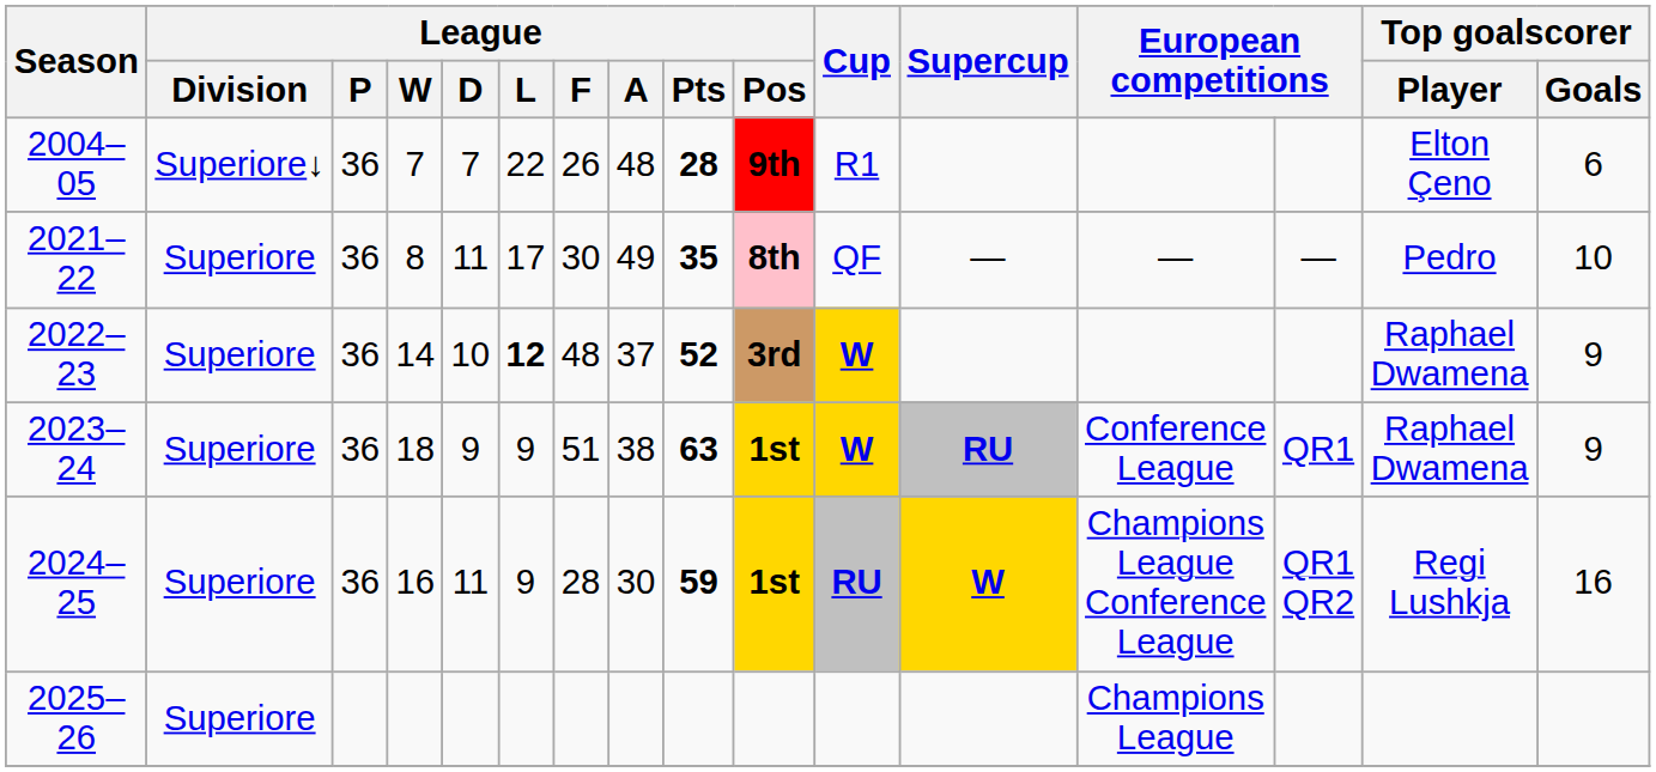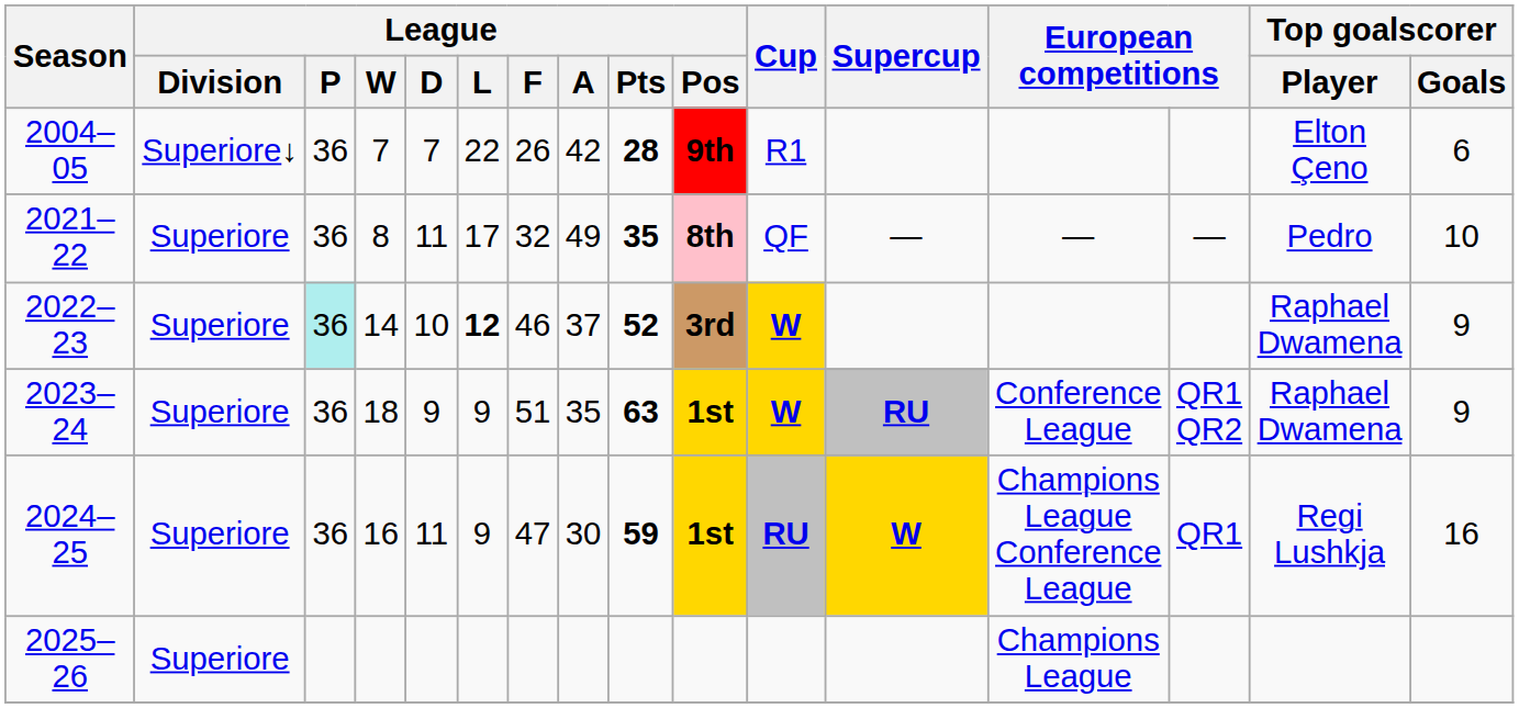 <table class="wikitable mw-collapsible mw-collapsed" style="text-align: center">
 <tr>
 <th rowspan=2>Season</th>
 <th colspan=9>League</th>
 <th rowspan="2" style="width:30px;"><a href='#'>Cup</a></th>
 <th rowspan="2" style="width:30px;"><a href='#'>Supercup</a></th>
 <th rowspan="2" colspan="2" style="width:200px;"><a href='#'>European competitions</a></th>
 <th colspan="2" style="width:180px;">Top goalscorer</th>
 </tr>
 <tr>
 <th>Division</th>
 <th width="20">P</th>
 <th width="20">W</th>
 <th width="20">D</th>
 <th width="20">L</th>
 <th width="20">F</th>
 <th width="20">A</th>
 <th width="20">Pts</th>
 <th width="30">Pos</th>
 <th>Player</th>
 <th>Goals</th>
 </tr>
 <tr>
 <td><a href='#'>2004–05</a></td>
 <td><a href='#'>Superiore</a>↓</td>
 <td>36</td>
 <td>7</td>
 <td>7</td>
 <td>22</td>
 <td>26</td>
-<td>48</td>
+<td>42</td>
 <td><strong>28</strong></td>
 <td bgcolor=red><strong>9th</strong></td>
 <td><a href='#'>R1</a></td>
 <td></td>
 <td></td>
 <td></td>
 <td> <a href='#'>Elton Çeno</a></td>
 <td>6</td>
 </tr>
 <tr>
 <td><a href='#'>2021–22</a></td>
 <td><a href='#'>Superiore</a></td>
 <td>36</td>
 <td>8</td>
 <td>11</td>
 <td>17</td>
-<td>30</td>
+<td>32</td>
 <td>49</td>
 <td><strong>35</strong></td>
 <td bgcolor=Pink><strong>8th</strong></td>
 <td><a href='#'>QF</a></td>
 <td>—</td>
 <td>—</td>
 <td>—</td>
 <td> <a href='#'>Pedro</a></td>
 <td>10</td>
 </tr>
 <tr>
 <td><a href='#'>2022–23</a></td>
 <td><a href='#'>Superiore</a></td>
-<td>36</td>
+<td style="background: paleturquoise;">36</td>
 <td>14</td>
 <td>10</td>
 <td><strong>12</strong></td>
-<td>48</td>
+<td>46</td>
 <td>37</td>
 <td><strong>52</strong></td>
 <td bgcolor=#cc9966><strong>3rd</strong></td>
 <td bgcolor=Gold><strong><a href='#'>W</a></strong></td>
 <td></td>
 <td></td>
 <td></td>
 <td> <a href='#'>Raphael Dwamena</a></td>
 <td>9</td>
 </tr>
 <tr>
 <td><a href='#'>2023–24</a></td>
 <td><a href='#'>Superiore</a></td>
 <td>36</td>
 <td>18</td>
 <td>9</td>
 <td>9</td>
 <td>51</td>
-<td>38</td>
+<td>35</td>
 <td><strong>63</strong></td>
 <td bgcolor=gold><strong>1st</strong></td>
 <td bgcolor=Gold><strong><a href='#'>W</a></strong></td>
 <td bgcolor=Silver><a href='#'><strong>RU</strong></a></td>
 <td><a href='#'>Conference League</a></td>
-<td><a href='#'>QR1</a></td>
+<td><a href='#'>QR1</a> <br> <a href='#'>QR2</a></td>
 <td> <a href='#'>Raphael Dwamena</a></td>
 <td>9</td>
 </tr>
 <tr>
 <td><a href='#'>2024–25</a></td>
 <td><a href='#'>Superiore</a></td>
 <td>36</td>
 <td>16</td>
 <td>11</td>
 <td>9</td>
-<td>28</td>
+<td>47</td>
 <td>30</td>
 <td><strong>59</strong></td>
 <td bgcolor=gold><strong>1st</strong></td>
 <td bgcolor=Silver><a href='#'><strong>RU</strong></a></td>
 <td bgcolor=gold><a href='#'><strong>W</strong></a></td>
 <td><a href='#'>Champions League</a><br> <a href='#'>Conference League</a></td>
-<td><a href='#'>QR1</a> <br> <a href='#'>QR2</a></td>
+<td><a href='#'>QR1</a></td>
 <td> <a href='#'>Regi Lushkja</a></td>
 <td>16</td>
 </tr>
 <tr>
 <td><a href='#'>2025–26</a></td>
 <td><a href='#'>Superiore</a></td>
 <td></td>
 <td></td>
 <td></td>
 <td></td>
 <td></td>
 <td></td>
 <td></td>
 <td></td>
 <td></td>
 <td></td>
 <td><a href='#'>Champions League</a></td>
 <td></td>
 <td></td>
 <td></td>
 </tr>
 <tr>
 </tr>
 </table>
